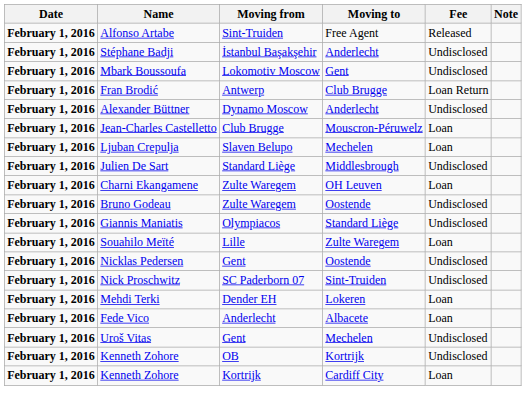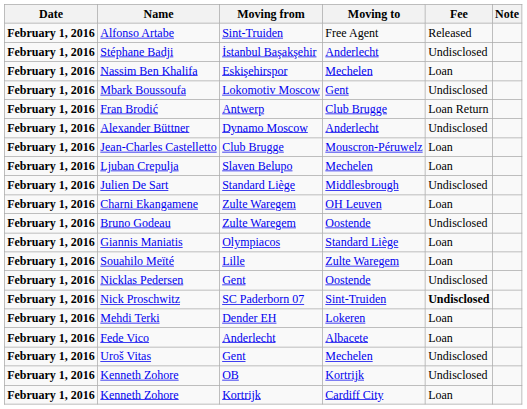 <table class="wikitable sortable">
 <tr>
 <th>Date</th>
 <th>Name</th>
 <th>Moving from</th>
 <th>Moving to</th>
 <th>Fee</th>
 <th>Note</th>
 </tr>
 <tr>
 <td><strong>February 1, 2016</strong></td>
 <td> <a href='#'>Alfonso Artabe</a></td>
 <td> <a href='#'>Sint-Truiden</a></td>
 <td>Free Agent</td>
 <td>Released </td>
 <td></td>
 </tr>
 <tr>
 <td><strong>February 1, 2016</strong></td>
 <td> <a href='#'>Stéphane Badji</a></td>
 <td> <a href='#'>İstanbul Başakşehir</a></td>
 <td> <a href='#'>Anderlecht</a></td>
 <td>Undisclosed </td>
+<td></td>
+</tr>
+<tr>
+<td><strong>February 1, 2016</strong></td>
+<td> <a href='#'>Nassim Ben Khalifa</a></td>
+<td> <a href='#'>Eskişehirspor</a></td>
+<td> <a href='#'>Mechelen</a></td>
+<td>Loan </td>
 <td></td>
 </tr>
 <tr>
 <td><strong>February 1, 2016</strong></td>
 <td> <a href='#'>Mbark Boussoufa</a></td>
 <td> <a href='#'>Lokomotiv Moscow</a></td>
 <td> <a href='#'>Gent</a></td>
 <td>Undisclosed </td>
 <td></td>
 </tr>
 <tr>
 <td><strong>February 1, 2016</strong></td>
 <td> <a href='#'>Fran Brodić</a></td>
 <td> <a href='#'>Antwerp</a></td>
 <td> <a href='#'>Club Brugge</a></td>
 <td>Loan Return </td>
 <td></td>
 </tr>
 <tr>
 <td><strong>February 1, 2016</strong></td>
 <td> <a href='#'>Alexander Büttner</a></td>
 <td> <a href='#'>Dynamo Moscow</a></td>
 <td> <a href='#'>Anderlecht</a></td>
 <td>Undisclosed </td>
 <td></td>
 </tr>
 <tr>
 <td><strong>February 1, 2016</strong></td>
 <td> <a href='#'>Jean-Charles Castelletto</a></td>
 <td> <a href='#'>Club Brugge</a></td>
 <td> <a href='#'>Mouscron-Péruwelz</a></td>
 <td>Loan </td>
 <td></td>
 </tr>
 <tr>
 <td><strong>February 1, 2016</strong></td>
 <td> <a href='#'>Ljuban Crepulja</a></td>
 <td> <a href='#'>Slaven Belupo</a></td>
 <td> <a href='#'>Mechelen</a></td>
 <td>Loan </td>
 <td></td>
 </tr>
 <tr>
 <td><strong>February 1, 2016</strong></td>
 <td> <a href='#'>Julien De Sart</a></td>
 <td> <a href='#'>Standard Liège</a></td>
 <td> <a href='#'>Middlesbrough</a></td>
 <td>Undisclosed </td>
 <td></td>
 </tr>
 <tr>
 <td><strong>February 1, 2016</strong></td>
 <td> <a href='#'>Charni Ekangamene</a></td>
 <td> <a href='#'>Zulte Waregem</a></td>
 <td> <a href='#'>OH Leuven</a></td>
 <td>Loan </td>
 <td></td>
 </tr>
 <tr>
 <td><strong>February 1, 2016</strong></td>
 <td> <a href='#'>Bruno Godeau</a></td>
 <td> <a href='#'>Zulte Waregem</a></td>
 <td> <a href='#'>Oostende</a></td>
 <td>Undisclosed </td>
 <td></td>
 </tr>
 <tr>
 <td><strong>February 1, 2016</strong></td>
 <td> <a href='#'>Giannis Maniatis</a></td>
 <td> <a href='#'>Olympiacos</a></td>
 <td> <a href='#'>Standard Liège</a></td>
-<td>Undisclosed </td>
+<td>Loan </td>
 <td></td>
 </tr>
 <tr>
 <td><strong>February 1, 2016</strong></td>
 <td> <a href='#'>Souahilo Meïté</a></td>
 <td> <a href='#'>Lille</a></td>
 <td> <a href='#'>Zulte Waregem</a></td>
 <td>Loan </td>
 <td></td>
 </tr>
 <tr>
 <td><strong>February 1, 2016</strong></td>
 <td> <a href='#'>Nicklas Pedersen</a></td>
 <td> <a href='#'>Gent</a></td>
 <td> <a href='#'>Oostende</a></td>
 <td>Undisclosed </td>
 <td></td>
 </tr>
 <tr>
 <td><strong>February 1, 2016</strong></td>
 <td> <a href='#'>Nick Proschwitz</a></td>
 <td> <a href='#'>SC Paderborn 07</a></td>
 <td> <a href='#'>Sint-Truiden</a></td>
-<td>Undisclosed </td>
+<td><strong>Undisclosed </strong></td>
 <td></td>
 </tr>
 <tr>
 <td><strong>February 1, 2016</strong></td>
 <td> <a href='#'>Mehdi Terki</a></td>
 <td> <a href='#'>Dender EH</a></td>
 <td> <a href='#'>Lokeren</a></td>
 <td>Loan </td>
 <td></td>
 </tr>
 <tr>
 <td><strong>February 1, 2016</strong></td>
 <td> <a href='#'>Fede Vico</a></td>
 <td> <a href='#'>Anderlecht</a></td>
 <td> <a href='#'>Albacete</a></td>
 <td>Loan </td>
 <td></td>
 </tr>
 <tr>
 <td><strong>February 1, 2016</strong></td>
 <td> <a href='#'>Uroš Vitas</a></td>
 <td> <a href='#'>Gent</a></td>
 <td> <a href='#'>Mechelen</a></td>
 <td>Undisclosed </td>
 <td></td>
 </tr>
 <tr>
 <td><strong>February 1, 2016</strong></td>
 <td> <a href='#'>Kenneth Zohore</a></td>
 <td> <a href='#'>OB</a></td>
 <td> <a href='#'>Kortrijk</a></td>
 <td>Undisclosed </td>
 <td></td>
 </tr>
 <tr>
 <td><strong>February 1, 2016</strong></td>
 <td> <a href='#'>Kenneth Zohore</a></td>
 <td> <a href='#'>Kortrijk</a></td>
 <td> <a href='#'>Cardiff City</a></td>
 <td>Loan </td>
 <td></td>
 </tr>
 </table>
